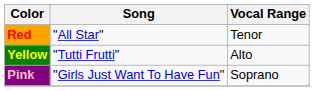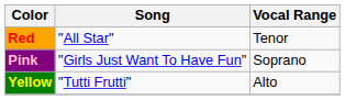 <table class="wikitable">
 <tr>
 <th>Color</th>
 <th>Song</th>
 <th>Vocal Range</th>
 </tr>
 <tr>
 <td style="background: orange; color: red"><strong>Red</strong></td>
 <td>"<a href='#'>All Star</a>"</td>
 <td>Tenor</td>
 </tr>
 <tr>
+<td style="background: purple; color: pink"><strong>Pink</strong></td>
+<td>"<a href='#'>Girls Just Want To Have Fun</a>"</td>
+<td>Soprano</td>
+</tr>
+<tr>
 <td style="background: green; color: yellow"><strong>Yellow</strong></td>
 <td>"<a href='#'>Tutti Frutti</a>"</td>
 <td>Alto</td>
 </tr>
 <tr>
-<td style="background: purple; color: pink"><strong>Pink</strong></td>
-<td>"<a href='#'>Girls Just Want To Have Fun</a>"</td>
-<td>Soprano</td>
-</tr>
-<tr>
 </tr>
 </table>
